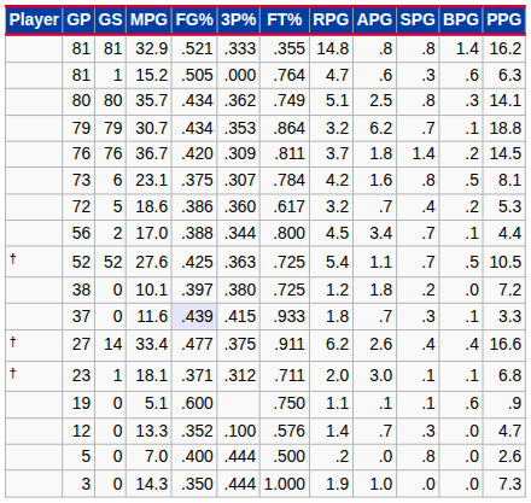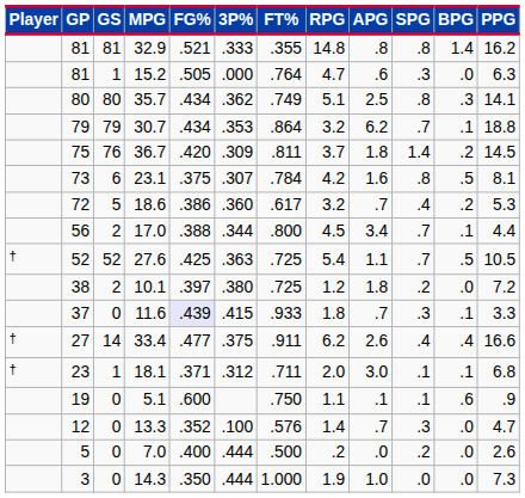 <table class="wikitable sortable" style="text-align:right;">
 <tr>
 <th style="background:#003DA5; color:#FFFFFF; border-top:#D50032 3px solid; border-bottom:#D50032 3px solid;">Player</th>
 <th style="background:#003DA5; color:#FFFFFF; border-top:#D50032 3px solid; border-bottom:#D50032 3px solid;">GP</th>
 <th style="background:#003DA5; color:#FFFFFF; border-top:#D50032 3px solid; border-bottom:#D50032 3px solid;">GS</th>
 <th style="background:#003DA5; color:#FFFFFF; border-top:#D50032 3px solid; border-bottom:#D50032 3px solid;">MPG</th>
 <th style="background:#003DA5; color:#FFFFFF; border-top:#D50032 3px solid; border-bottom:#D50032 3px solid;">FG%</th>
 <th style="background:#003DA5; color:#FFFFFF; border-top:#D50032 3px solid; border-bottom:#D50032 3px solid;">3P%</th>
 <th style="background:#003DA5; color:#FFFFFF; border-top:#D50032 3px solid; border-bottom:#D50032 3px solid;">FT%</th>
 <th style="background:#003DA5; color:#FFFFFF; border-top:#D50032 3px solid; border-bottom:#D50032 3px solid;">RPG</th>
 <th style="background:#003DA5; color:#FFFFFF; border-top:#D50032 3px solid; border-bottom:#D50032 3px solid;">APG</th>
 <th style="background:#003DA5; color:#FFFFFF; border-top:#D50032 3px solid; border-bottom:#D50032 3px solid;">SPG</th>
 <th style="background:#003DA5; color:#FFFFFF; border-top:#D50032 3px solid; border-bottom:#D50032 3px solid;">BPG</th>
 <th style="background:#003DA5; color:#FFFFFF; border-top:#D50032 3px solid; border-bottom:#D50032 3px solid;">PPG</th>
 </tr>
 <tr>
 <td style="text-align:left;"></td>
 <td>81</td>
 <td>81</td>
 <td>32.9</td>
 <td>.521</td>
 <td>.333</td>
 <td>.355</td>
 <td>14.8</td>
 <td>.8</td>
 <td>.8</td>
 <td>1.4</td>
 <td>16.2</td>
 </tr>
 <tr>
 <td style="text-align:left;"></td>
 <td>81</td>
 <td>1</td>
 <td>15.2</td>
 <td>.505</td>
 <td>.000</td>
 <td>.764</td>
 <td>4.7</td>
 <td>.6</td>
 <td>.3</td>
-<td>.6</td>
+<td>.0</td>
 <td>6.3</td>
 </tr>
 <tr>
 <td style="text-align:left;"></td>
 <td>80</td>
 <td>80</td>
 <td>35.7</td>
 <td>.434</td>
 <td>.362</td>
 <td>.749</td>
 <td>5.1</td>
 <td>2.5</td>
 <td>.8</td>
 <td>.3</td>
 <td>14.1</td>
 </tr>
 <tr>
 <td style="text-align:left;"></td>
 <td>79</td>
 <td>79</td>
 <td>30.7</td>
 <td>.434</td>
 <td>.353</td>
 <td>.864</td>
 <td>3.2</td>
 <td>6.2</td>
 <td>.7</td>
 <td>.1</td>
 <td>18.8</td>
 </tr>
 <tr>
 <td style="text-align:left;"></td>
-<td>76</td>
+<td>75</td>
 <td>76</td>
 <td>36.7</td>
 <td>.420</td>
 <td>.309</td>
 <td>.811</td>
 <td>3.7</td>
 <td>1.8</td>
 <td>1.4</td>
 <td>.2</td>
 <td>14.5</td>
 </tr>
 <tr>
 <td style="text-align:left;"></td>
 <td>73</td>
 <td>6</td>
 <td>23.1</td>
 <td>.375</td>
 <td>.307</td>
 <td>.784</td>
 <td>4.2</td>
 <td>1.6</td>
 <td>.8</td>
 <td>.5</td>
 <td>8.1</td>
 </tr>
 <tr>
 <td style="text-align:left;"></td>
 <td>72</td>
 <td>5</td>
 <td>18.6</td>
 <td>.386</td>
 <td>.360</td>
 <td>.617</td>
 <td>3.2</td>
 <td>.7</td>
 <td>.4</td>
 <td>.2</td>
 <td>5.3</td>
 </tr>
 <tr>
 <td style="text-align:left;"></td>
 <td>56</td>
 <td>2</td>
 <td>17.0</td>
 <td>.388</td>
 <td>.344</td>
 <td>.800</td>
 <td>4.5</td>
 <td>3.4</td>
 <td>.7</td>
 <td>.1</td>
 <td>4.4</td>
 </tr>
 <tr>
 <td style="text-align:left;"><sup>†</sup></td>
 <td>52</td>
 <td>52</td>
 <td>27.6</td>
 <td>.425</td>
 <td>.363</td>
 <td>.725</td>
 <td>5.4</td>
 <td>1.1</td>
 <td>.7</td>
 <td>.5</td>
 <td>10.5</td>
 </tr>
 <tr>
 <td style="text-align:left;"></td>
 <td>38</td>
-<td>0</td>
+<td>2</td>
 <td>10.1</td>
 <td>.397</td>
 <td>.380</td>
 <td>.725</td>
 <td>1.2</td>
 <td>1.8</td>
 <td>.2</td>
 <td>.0</td>
 <td>7.2</td>
 </tr>
 <tr>
 <td style="text-align:left;"></td>
 <td>37</td>
 <td>0</td>
 <td>11.6</td>
 <td style="background: lavender;">.439</td>
 <td>.415</td>
 <td>.933</td>
 <td>1.8</td>
 <td>.7</td>
 <td>.3</td>
 <td>.1</td>
 <td>3.3</td>
 </tr>
 <tr>
 <td style="text-align:left;"><sup>†</sup></td>
 <td>27</td>
 <td>14</td>
 <td>33.4</td>
 <td>.477</td>
 <td>.375</td>
 <td>.911</td>
 <td>6.2</td>
 <td>2.6</td>
 <td>.4</td>
 <td>.4</td>
 <td>16.6</td>
 </tr>
 <tr>
 <td style="text-align:left;"><sup>†</sup></td>
 <td>23</td>
 <td>1</td>
 <td>18.1</td>
 <td>.371</td>
 <td>.312</td>
 <td>.711</td>
 <td>2.0</td>
 <td>3.0</td>
 <td>.1</td>
 <td>.1</td>
 <td>6.8</td>
 </tr>
 <tr>
 <td style="text-align:left;"></td>
 <td>19</td>
 <td>0</td>
 <td>5.1</td>
 <td>.600</td>
 <td></td>
 <td>.750</td>
 <td>1.1</td>
 <td>.1</td>
 <td>.1</td>
 <td>.6</td>
 <td>.9</td>
 </tr>
 <tr>
 <td style="text-align:left;"></td>
 <td>12</td>
 <td>0</td>
 <td>13.3</td>
 <td>.352</td>
 <td>.100</td>
 <td>.576</td>
 <td>1.4</td>
 <td>.7</td>
 <td>.3</td>
 <td>.0</td>
 <td>4.7</td>
 </tr>
 <tr>
 <td style="text-align:left;"></td>
 <td>5</td>
 <td>0</td>
 <td>7.0</td>
 <td>.400</td>
 <td>.444</td>
 <td>.500</td>
 <td>.2</td>
 <td>.0</td>
-<td>.8</td>
+<td>.2</td>
 <td>.0</td>
 <td>2.6</td>
 </tr>
 <tr>
 <td style="text-align:left;"></td>
 <td>3</td>
 <td>0</td>
 <td>14.3</td>
 <td>.350</td>
 <td>.444</td>
 <td>1.000</td>
 <td>1.9</td>
 <td>1.0</td>
 <td>.0</td>
 <td>.0</td>
 <td>7.3</td>
 </tr>
 </table>
